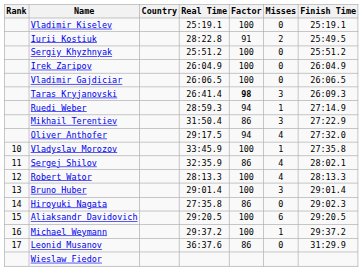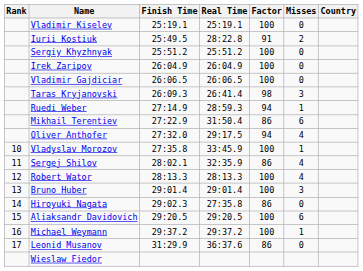 <table class="wikitable sortable" style="text-align:center">
 <tr>
 <th>Rank</th>
 <th>Name</th>
-<th>Country</th>
+<th>Finish Time</th>
 <th>Real Time</th>
 <th>Factor</th>
 <th>Misses</th>
-<th>Finish Time</th>
+<th>Country</th>
 </tr>
 <tr>
 <td></td>
 <td align=left><a href='#'>Vladimir Kiselev</a></td>
-<td align=left></td>
+<td>25:19.1</td>
 <td>25:19.1</td>
 <td>100</td>
 <td>0</td>
-<td>25:19.1</td>
+<td align=left></td>
 </tr>
 <tr>
 <td></td>
 <td align=left><a href='#'>Iurii Kostiuk</a></td>
-<td align=left></td>
+<td>25:49.5</td>
 <td>28:22.8</td>
 <td>91</td>
 <td>2</td>
-<td>25:49.5</td>
+<td align=left></td>
 </tr>
 <tr>
 <td></td>
 <td align=left><a href='#'>Sergiy Khyzhnyak</a></td>
-<td align=left></td>
+<td>25:51.2</td>
 <td>25:51.2</td>
 <td>100</td>
 <td>0</td>
-<td>25:51.2</td>
+<td align=left></td>
 </tr>
 <tr>
 <td></td>
 <td align=left><a href='#'>Irek Zaripov</a></td>
-<td align=left></td>
+<td>26:04.9</td>
 <td>26:04.9</td>
 <td>100</td>
 <td>0</td>
-<td>26:04.9</td>
+<td align=left></td>
 </tr>
 <tr>
 <td></td>
 <td align=left><a href='#'>Vladimir Gajdiciar</a></td>
-<td align=left></td>
+<td>26:06.5</td>
 <td>26:06.5</td>
 <td>100</td>
 <td>0</td>
-<td>26:06.5</td>
+<td align=left></td>
 </tr>
 <tr>
 <td></td>
 <td align=left><a href='#'>Taras Kryjanovski</a></td>
+<td>26:09.3</td>
+<td>26:41.4</td>
+<td>98</td>
+<td>3</td>
 <td align=left></td>
-<td>26:41.4</td>
-<td><strong>98</strong></td>
-<td>3</td>
-<td>26:09.3</td>
 </tr>
 <tr>
 <td></td>
 <td align=left><a href='#'>Ruedi Weber</a></td>
-<td align=left></td>
+<td>27:14.9</td>
 <td>28:59.3</td>
 <td>94</td>
 <td>1</td>
-<td>27:14.9</td>
+<td align=left></td>
 </tr>
 <tr>
 <td></td>
 <td align=left><a href='#'>Mikhail Terentiev</a></td>
-<td align=left></td>
+<td>27:22.9</td>
 <td>31:50.4</td>
 <td>86</td>
-<td>3</td>
-<td>27:22.9</td>
+<td>6</td>
+<td align=left></td>
 </tr>
 <tr>
 <td></td>
 <td align=left><a href='#'>Oliver Anthofer</a></td>
-<td align=left></td>
+<td>27:32.0</td>
 <td>29:17.5</td>
 <td>94</td>
 <td>4</td>
-<td>27:32.0</td>
+<td align=left></td>
 </tr>
 <tr>
 <td>10</td>
 <td align=left><a href='#'>Vladyslav Morozov</a></td>
-<td align=left></td>
+<td>27:35.8</td>
 <td>33:45.9</td>
 <td>100</td>
 <td>1</td>
-<td>27:35.8</td>
+<td align=left></td>
 </tr>
 <tr>
 <td>11</td>
 <td align=left><a href='#'>Sergej Shilov</a></td>
-<td align=left></td>
+<td>28:02.1</td>
 <td>32:35.9</td>
 <td>86</td>
 <td>4</td>
-<td>28:02.1</td>
+<td align=left></td>
 </tr>
 <tr>
 <td>12</td>
 <td align=left><a href='#'>Robert Wator</a></td>
-<td align=left></td>
+<td>28:13.3</td>
 <td>28:13.3</td>
 <td>100</td>
 <td>4</td>
-<td>28:13.3</td>
+<td align=left></td>
 </tr>
 <tr>
 <td>13</td>
 <td align=left><a href='#'>Bruno Huber</a></td>
-<td align=left></td>
+<td>29:01.4</td>
 <td>29:01.4</td>
 <td>100</td>
 <td>3</td>
-<td>29:01.4</td>
+<td align=left></td>
 </tr>
 <tr>
 <td>14</td>
 <td align=left><a href='#'>Hiroyuki Nagata</a></td>
-<td align=left></td>
+<td>29:02.3</td>
 <td>27:35.8</td>
 <td>86</td>
 <td>0</td>
-<td>29:02.3</td>
+<td align=left></td>
 </tr>
 <tr>
 <td>15</td>
 <td align=left><a href='#'>Aliaksandr Davidovich</a></td>
-<td align=left></td>
+<td>29:20.5</td>
 <td>29:20.5</td>
 <td>100</td>
 <td>6</td>
-<td>29:20.5</td>
+<td align=left></td>
 </tr>
 <tr>
 <td>16</td>
 <td align=left><a href='#'>Michael Weymann</a></td>
-<td align=left></td>
+<td>29:37.2</td>
 <td>29:37.2</td>
 <td>100</td>
 <td>1</td>
-<td>29:37.2</td>
+<td align=left></td>
 </tr>
 <tr>
 <td>17</td>
 <td align=left><a href='#'>Leonid Musanov</a></td>
-<td align=left></td>
+<td>31:29.9</td>
 <td>36:37.6</td>
 <td>86</td>
 <td>0</td>
-<td>31:29.9</td>
+<td align=left></td>
 </tr>
 <tr>
 <td></td>
 <td align=left><a href='#'>Wieslaw Fiedor</a></td>
-<td align=left></td>
 <td></td>
 <td></td>
 <td></td>
 <td></td>
+<td align=left></td>
 </tr>
 </table>
